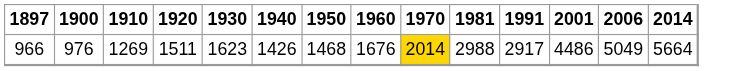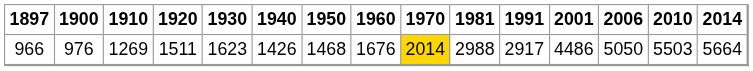 <table align="center" rules="all" cellspacing="0" cellpadding="4" style="border: 1px solid #999; border-right: 2px solid #999; border-bottom:2px solid #999">
 <tr>
 <th>1897</th>
 <th>1900</th>
 <th>1910</th>
 <th>1920</th>
 <th>1930</th>
 <th>1940</th>
 <th>1950</th>
 <th>1960</th>
 <th>1970</th>
 <th>1981</th>
 <th>1991</th>
 <th>2001</th>
 <th>2006</th>
+<th>2010</th>
 <th>2014</th>
 </tr>
 <tr>
 <td align=center>966</td>
 <td align=center>976</td>
 <td align=center>1269</td>
 <td align=center>1511</td>
 <td align=center>1623</td>
 <td align=center>1426</td>
 <td align=center>1468</td>
 <td align=center>1676</td>
 <td align=center style="background: gold;">2014</td>
 <td align=center>2988</td>
 <td align=center>2917</td>
 <td align=center>4486</td>
-<td align=center>5049</td>
+<td align=center>5050</td>
+<td align=center>5503</td>
 <td align=center>5664</td>
 </tr>
 </table>
